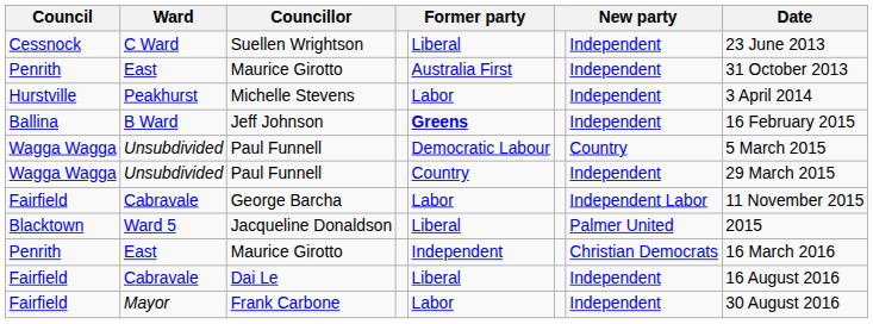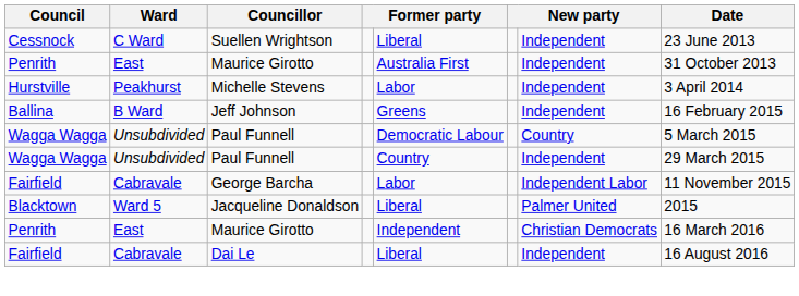 <table class="wikitable sortable">
 <tr>
 <th>Council</th>
 <th>Ward</th>
 <th>Councillor</th>
 <th colspan="2">Former party</th>
 <th colspan="2">New party</th>
 <th>Date</th>
 </tr>
 <tr>
 <td><a href='#'>Cessnock</a></td>
 <td><a href='#'>C Ward</a></td>
 <td>Suellen Wrightson</td>
 <td> </td>
 <td><a href='#'>Liberal</a></td>
 <td> </td>
 <td><a href='#'>Independent</a></td>
 <td>23 June 2013</td>
 </tr>
 <tr>
 <td><a href='#'>Penrith</a></td>
 <td><a href='#'>East</a></td>
 <td>Maurice Girotto</td>
 <td> </td>
 <td><a href='#'>Australia First</a></td>
 <td> </td>
 <td><a href='#'>Independent</a></td>
 <td>31 October 2013</td>
 </tr>
 <tr>
 <td><a href='#'>Hurstville</a></td>
 <td><a href='#'>Peakhurst</a></td>
 <td>Michelle Stevens</td>
 <td> </td>
 <td><a href='#'>Labor</a></td>
 <td> </td>
 <td><a href='#'>Independent</a></td>
 <td>3 April 2014</td>
 </tr>
 <tr>
 <td><a href='#'>Ballina</a></td>
 <td><a href='#'>B Ward</a></td>
 <td>Jeff Johnson</td>
 <td> </td>
-<td><strong><a href='#'>Greens</a></strong></td>
+<td><a href='#'>Greens</a></td>
 <td> </td>
 <td><a href='#'>Independent</a></td>
 <td>16 February 2015</td>
 </tr>
 <tr>
 <td><a href='#'>Wagga Wagga</a></td>
 <td><em>Unsubdivided</em></td>
 <td>Paul Funnell</td>
 <td> </td>
 <td><a href='#'>Democratic Labour</a></td>
 <td> </td>
 <td><a href='#'>Country</a></td>
 <td>5 March 2015</td>
 </tr>
 <tr>
 <td><a href='#'>Wagga Wagga</a></td>
 <td><em>Unsubdivided</em></td>
 <td>Paul Funnell</td>
 <td> </td>
 <td><a href='#'>Country</a></td>
 <td> </td>
 <td><a href='#'>Independent</a></td>
 <td>29 March 2015</td>
 </tr>
 <tr>
 <td><a href='#'>Fairfield</a></td>
 <td><a href='#'>Cabravale</a></td>
 <td>George Barcha</td>
 <td> </td>
 <td><a href='#'>Labor</a></td>
 <td> </td>
 <td><a href='#'>Independent Labor</a></td>
 <td>11 November 2015</td>
 </tr>
 <tr>
 <td><a href='#'>Blacktown</a></td>
 <td><a href='#'>Ward 5</a></td>
 <td>Jacqueline Donaldson</td>
 <td> </td>
 <td><a href='#'>Liberal</a></td>
 <td> </td>
 <td><a href='#'>Palmer United</a></td>
 <td>2015</td>
 </tr>
 <tr>
 <td><a href='#'>Penrith</a></td>
 <td><a href='#'>East</a></td>
 <td>Maurice Girotto</td>
 <td> </td>
 <td><a href='#'>Independent</a></td>
 <td> </td>
 <td><a href='#'>Christian Democrats</a></td>
 <td>16 March 2016</td>
 </tr>
 <tr>
 <td><a href='#'>Fairfield</a></td>
 <td><a href='#'>Cabravale</a></td>
 <td><a href='#'>Dai Le</a></td>
 <td> </td>
 <td><a href='#'>Liberal</a></td>
 <td> </td>
 <td><a href='#'>Independent</a></td>
 <td>16 August 2016</td>
 </tr>
-<tr>
-<td><a href='#'>Fairfield</a></td>
-<td><em>Mayor</em></td>
-<td><a href='#'>Frank Carbone</a></td>
-<td> </td>
-<td><a href='#'>Labor</a></td>
-<td> </td>
-<td><a href='#'>Independent</a></td>
-<td>30 August 2016</td>
-</tr>
 </table>
